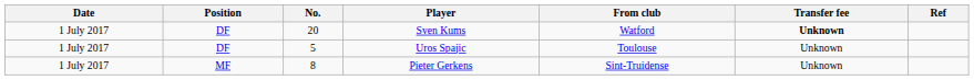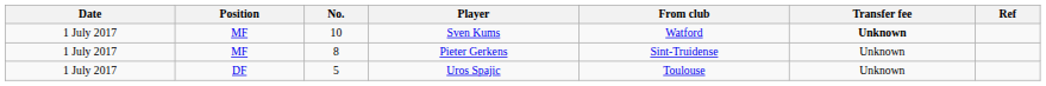 <table class="wikitable sortable" style="width:97%; text-align:center; font-size:85%; text-align:centre;">
 <tr>
 <th>Date</th>
 <th>Position</th>
 <th>No.</th>
 <th>Player</th>
 <th>From club</th>
 <th>Transfer fee</th>
 <th>Ref</th>
 </tr>
 <tr>
 <td>1 July 2017</td>
-<td><a href='#'>DF</a></td>
-<td>20</td>
+<td><a href='#'>MF</a></td>
+<td>10</td>
 <td> <a href='#'>Sven Kums</a></td>
 <td> <a href='#'>Watford</a></td>
 <td><strong>Unknown</strong></td>
+<td></td>
+</tr>
+<tr>
+<td>1 July 2017</td>
+<td><a href='#'>MF</a></td>
+<td>8</td>
+<td> <a href='#'>Pieter Gerkens</a></td>
+<td> <a href='#'>Sint-Truidense</a></td>
+<td>Unknown</td>
 <td></td>
 </tr>
 <tr>
 <td>1 July 2017</td>
 <td><a href='#'>DF</a></td>
 <td>5</td>
 <td> <a href='#'>Uros Spajic</a></td>
 <td> <a href='#'>Toulouse</a></td>
 <td>Unknown</td>
 <td></td>
 </tr>
-<tr>
-<td>1 July 2017</td>
-<td><a href='#'>MF</a></td>
-<td>8</td>
-<td> <a href='#'>Pieter Gerkens</a></td>
-<td> <a href='#'>Sint-Truidense</a></td>
-<td>Unknown</td>
-<td></td>
-</tr>
 </table>
